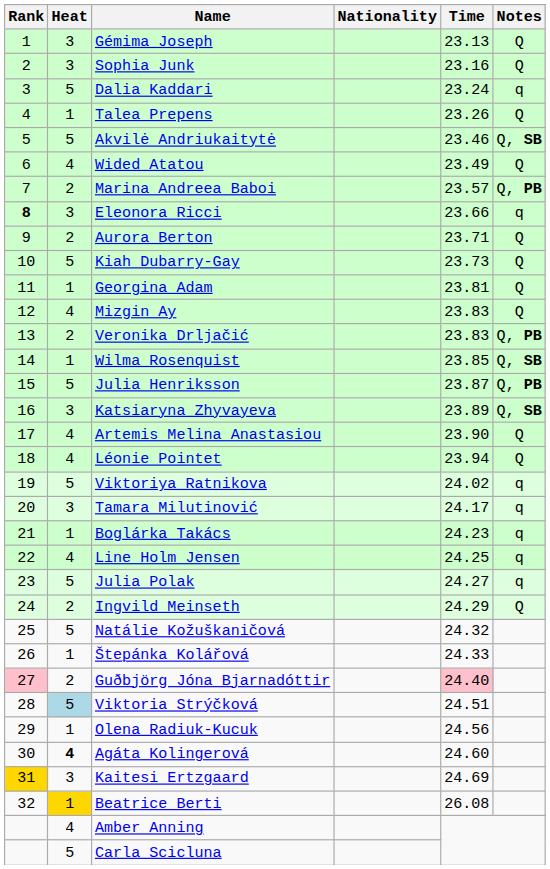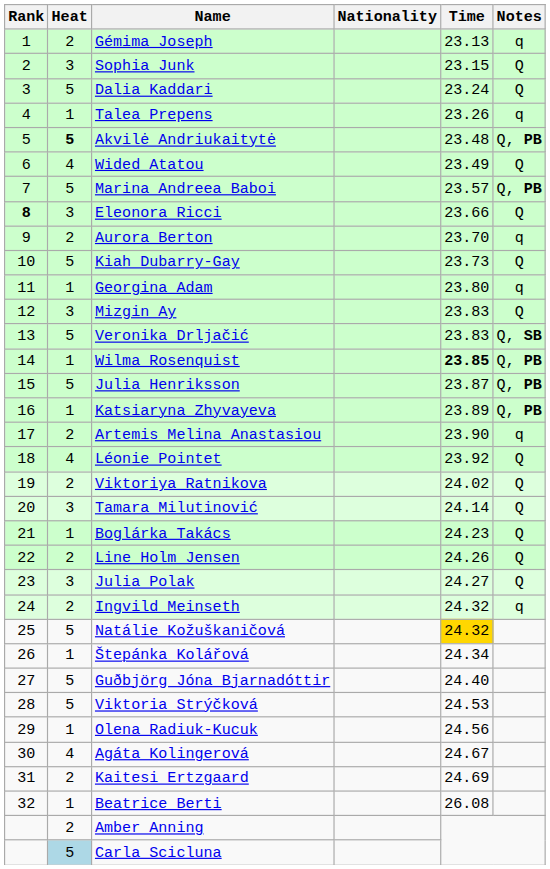 <table class="wikitable sortable" style="text-align:center;">
 <tr>
 <th>Rank</th>
 <th>Heat</th>
 <th>Name</th>
 <th>Nationality</th>
 <th>Time</th>
 <th>Notes</th>
 </tr>
 <tr bgcolor=ccffcc>
 <td>1</td>
-<td>3</td>
+<td>2</td>
 <td align=left><a href='#'>Gémima Joseph</a></td>
 <td align=left></td>
 <td>23.13</td>
-<td>Q</td>
+<td>q</td>
 </tr>
 <tr bgcolor=ccffcc>
 <td>2</td>
 <td>3</td>
 <td align=left><a href='#'>Sophia Junk</a></td>
 <td align=left></td>
-<td>23.16</td>
+<td>23.15</td>
 <td>Q</td>
 </tr>
 <tr bgcolor=ccffcc>
 <td>3</td>
 <td>5</td>
 <td align=left><a href='#'>Dalia Kaddari</a></td>
 <td align=left></td>
 <td>23.24</td>
-<td>q</td>
+<td>Q</td>
 </tr>
 <tr bgcolor=ccffcc>
 <td>4</td>
 <td>1</td>
 <td align=left><a href='#'>Talea Prepens</a></td>
 <td align=left></td>
 <td>23.26</td>
-<td>Q</td>
+<td>q</td>
 </tr>
 <tr bgcolor=ccffcc>
 <td>5</td>
-<td>5</td>
+<td><strong>5</strong></td>
 <td align=left><a href='#'>Akvilė Andriukaitytė</a></td>
 <td align=left></td>
-<td>23.46</td>
-<td>Q, <strong>SB</strong></td>
+<td>23.48</td>
+<td>Q, <strong>PB</strong></td>
 </tr>
 <tr bgcolor=ccffcc>
 <td>6</td>
 <td>4</td>
 <td align=left><a href='#'>Wided Atatou</a></td>
 <td align=left></td>
 <td>23.49</td>
 <td>Q</td>
 </tr>
 <tr bgcolor=ccffcc>
 <td>7</td>
-<td>2</td>
+<td>5</td>
 <td align=left><a href='#'>Marina Andreea Baboi</a></td>
 <td align=left></td>
 <td>23.57</td>
 <td>Q, <strong>PB</strong></td>
 </tr>
 <tr bgcolor=ccffcc>
 <td><strong>8</strong></td>
 <td>3</td>
 <td align=left><a href='#'>Eleonora Ricci</a></td>
 <td align=left></td>
 <td>23.66</td>
-<td>q</td>
+<td>Q</td>
 </tr>
 <tr bgcolor=ccffcc>
 <td>9</td>
 <td>2</td>
 <td align=left><a href='#'>Aurora Berton</a></td>
 <td align=left></td>
-<td>23.71</td>
-<td>Q</td>
+<td>23.70</td>
+<td>q</td>
 </tr>
 <tr bgcolor=ccffcc>
 <td>10</td>
 <td>5</td>
 <td align=left><a href='#'>Kiah Dubarry-Gay</a></td>
 <td align=left></td>
 <td>23.73</td>
 <td>Q</td>
 </tr>
 <tr bgcolor=ccffcc>
 <td>11</td>
 <td>1</td>
 <td align=left><a href='#'>Georgina Adam</a></td>
 <td align=left></td>
-<td>23.81</td>
-<td>Q</td>
+<td>23.80</td>
+<td>q</td>
 </tr>
 <tr bgcolor=ccffcc>
 <td>12</td>
-<td>4</td>
+<td>3</td>
 <td align=left><a href='#'>Mizgin Ay</a></td>
 <td align=left></td>
 <td>23.83</td>
 <td>Q</td>
 </tr>
 <tr bgcolor=ccffcc>
 <td>13</td>
-<td>2</td>
+<td>5</td>
 <td align=left><a href='#'>Veronika Drljačić</a></td>
 <td align=left></td>
 <td>23.83</td>
-<td>Q, <strong>PB</strong></td>
+<td>Q, <strong>SB</strong></td>
 </tr>
 <tr bgcolor=ccffcc>
 <td>14</td>
 <td>1</td>
 <td align=left><a href='#'>Wilma Rosenquist</a></td>
 <td align=left></td>
-<td>23.85</td>
-<td>Q, <strong>SB</strong></td>
+<td><strong>23.85</strong></td>
+<td>Q, <strong>PB</strong></td>
 </tr>
 <tr bgcolor=ccffcc>
 <td>15</td>
 <td>5</td>
 <td align=left><a href='#'>Julia Henriksson</a></td>
 <td align=left></td>
 <td>23.87</td>
 <td>Q, <strong>PB</strong></td>
 </tr>
 <tr bgcolor=ccffcc>
 <td>16</td>
-<td>3</td>
+<td>1</td>
 <td align=left><a href='#'>Katsiaryna Zhyvayeva</a></td>
 <td align=left></td>
 <td>23.89</td>
-<td>Q, <strong>SB</strong></td>
+<td>Q, <strong>PB</strong></td>
 </tr>
 <tr bgcolor=ccffcc>
 <td>17</td>
-<td>4</td>
+<td>2</td>
 <td align=left><a href='#'>Artemis Melina Anastasiou</a></td>
 <td align=left></td>
 <td>23.90</td>
-<td>Q</td>
+<td>q</td>
 </tr>
 <tr bgcolor=ccffcc>
 <td>18</td>
 <td>4</td>
 <td align=left><a href='#'>Léonie Pointet</a></td>
 <td align=left></td>
-<td>23.94</td>
+<td>23.92</td>
 <td>Q</td>
 </tr>
 <tr bgcolor=ddffdd>
 <td>19</td>
-<td>5</td>
+<td>2</td>
 <td align=left><a href='#'>Viktoriya Ratnikova</a></td>
 <td align=left></td>
 <td>24.02</td>
-<td>q</td>
+<td>Q</td>
 </tr>
 <tr bgcolor=ddffdd>
 <td>20</td>
 <td>3</td>
 <td align=left><a href='#'>Tamara Milutinović</a></td>
 <td align=left></td>
-<td>24.17</td>
-<td>q</td>
+<td>24.14</td>
+<td>Q</td>
 </tr>
 <tr bgcolor=ccffcc>
 <td>21</td>
 <td>1</td>
 <td align=left><a href='#'>Boglárka Takács</a></td>
 <td align=left></td>
 <td>24.23</td>
-<td>q</td>
+<td>Q</td>
 </tr>
 <tr bgcolor=ccffcc>
 <td>22</td>
-<td>4</td>
+<td>2</td>
 <td align=left><a href='#'>Line Holm Jensen</a></td>
 <td align=left></td>
-<td>24.25</td>
-<td>q</td>
+<td>24.26</td>
+<td>Q</td>
 </tr>
 <tr bgcolor=ddffdd>
 <td>23</td>
-<td>5</td>
+<td>3</td>
 <td align=left><a href='#'>Julia Polak</a></td>
 <td align=left></td>
 <td>24.27</td>
-<td>q</td>
+<td>Q</td>
 </tr>
 <tr bgcolor=ddffdd>
 <td>24</td>
 <td>2</td>
 <td align=left><a href='#'>Ingvild Meinseth</a></td>
 <td align=left></td>
-<td>24.29</td>
-<td>Q</td>
+<td>24.32</td>
+<td>q</td>
 </tr>
 <tr>
 <td>25</td>
 <td>5</td>
 <td align=left><a href='#'>Natálie Kožuškaničová</a></td>
 <td align=left></td>
-<td>24.32</td>
+<td style="background: gold;">24.32</td>
 <td></td>
 </tr>
 <tr>
 <td>26</td>
 <td>1</td>
 <td align=left><a href='#'>Štepánka Kolářová</a></td>
 <td align=left></td>
-<td>24.33</td>
+<td>24.34</td>
 <td></td>
 </tr>
 <tr>
-<td style="background: pink;">27</td>
-<td>2</td>
+<td>27</td>
+<td>5</td>
 <td align=left><a href='#'>Guðbjörg Jóna Bjarnadóttir</a></td>
 <td align=left></td>
-<td style="background: pink;">24.40</td>
+<td>24.40</td>
 <td></td>
 </tr>
 <tr>
 <td>28</td>
-<td style="background: lightblue;">5</td>
+<td>5</td>
 <td align=left><a href='#'>Viktoria Strýčková</a></td>
 <td align=left></td>
-<td>24.51</td>
+<td>24.53</td>
 <td></td>
 </tr>
 <tr>
 <td>29</td>
 <td>1</td>
 <td align=left><a href='#'>Olena Radiuk-Kucuk</a></td>
 <td align=left></td>
 <td>24.56</td>
 <td></td>
 </tr>
 <tr>
 <td>30</td>
-<td><strong>4</strong></td>
+<td>4</td>
 <td align=left><a href='#'>Agáta Kolingerová</a></td>
 <td align=left></td>
-<td>24.60</td>
+<td>24.67</td>
 <td></td>
 </tr>
 <tr>
-<td style="background: gold;">31</td>
-<td>3</td>
+<td>31</td>
+<td>2</td>
 <td align=left><a href='#'>Kaitesi Ertzgaard</a></td>
 <td align=left></td>
 <td>24.69</td>
 <td></td>
 </tr>
 <tr>
 <td>32</td>
-<td style="background: gold;">1</td>
+<td>1</td>
 <td align=left><a href='#'>Beatrice Berti</a></td>
 <td align=left></td>
 <td>26.08</td>
 <td></td>
 </tr>
 <tr>
 <td></td>
-<td>4</td>
+<td>2</td>
 <td align=left><a href='#'>Amber Anning</a></td>
 <td align=left></td>
 <td colspan=2 rowspan=2></td>
 </tr>
 <tr>
 <td></td>
-<td>5</td>
+<td style="background: lightblue;">5</td>
 <td align=left><a href='#'>Carla Scicluna</a></td>
 <td align=left></td>
 </tr>
 </table>
